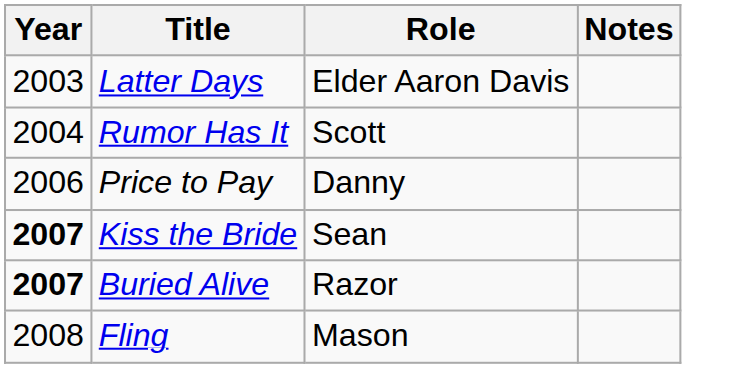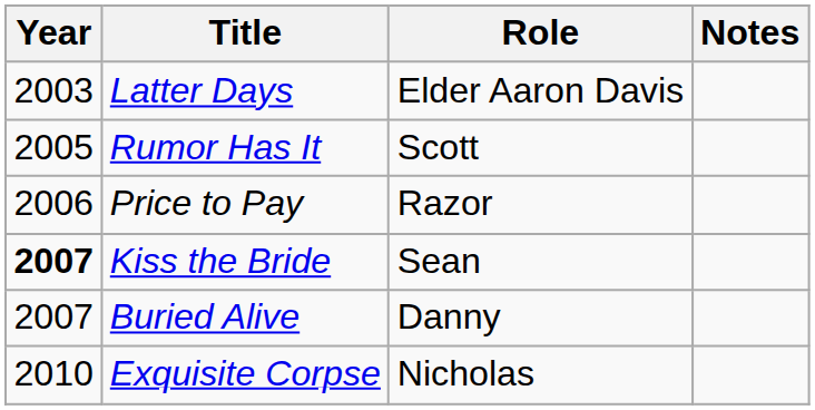 <table class="wikitable sortable">
 <tr>
 <th>Year</th>
 <th>Title</th>
 <th>Role</th>
 <th>Notes</th>
 </tr>
 <tr>
 <td>2003</td>
 <td><em><a href='#'>Latter Days</a></em></td>
 <td>Elder Aaron Davis</td>
 <td></td>
 </tr>
 <tr>
-<td>2004</td>
+<td>2005</td>
 <td><a href='#'><em>Rumor Has It</em></a></td>
 <td>Scott</td>
 <td></td>
 </tr>
 <tr>
 <td>2006</td>
 <td><em>Price to Pay</em></td>
-<td>Danny</td>
+<td>Razor</td>
 <td></td>
 </tr>
 <tr>
 <td><strong>2007</strong></td>
 <td><a href='#'><em>Kiss the Bride</em></a></td>
 <td>Sean</td>
 <td></td>
 </tr>
 <tr>
-<td><strong>2007</strong></td>
+<td>2007</td>
 <td><a href='#'><em>Buried Alive</em></a></td>
-<td>Razor</td>
+<td>Danny</td>
 <td></td>
 </tr>
 <tr>
-<td>2008</td>
-<td><a href='#'><em>Fling</em></a></td>
-<td>Mason</td>
+<td>2010</td>
+<td><a href='#'><em>Exquisite Corpse</em></a></td>
+<td>Nicholas</td>
 <td></td>
 </tr>
 </table>
